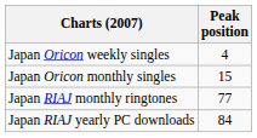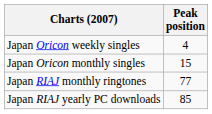 <table class="wikitable">
 <tr>
 <th>Charts (2007)</th>
 <th>Peak<br>position</th>
 </tr>
 <tr>
 <td>Japan <em><a href='#'>Oricon</a></em> weekly singles</td>
 <td align="center">4</td>
 </tr>
 <tr>
 <td>Japan <em>Oricon</em> monthly singles</td>
 <td align="center">15</td>
 </tr>
 <tr>
 <td>Japan <em><a href='#'>RIAJ</a></em> monthly ringtones</td>
 <td align="center">77</td>
 </tr>
 <tr>
 <td>Japan <em>RIAJ</em> yearly PC downloads</td>
-<td align="center">84</td>
+<td align="center">85</td>
 </tr>
 </table>
